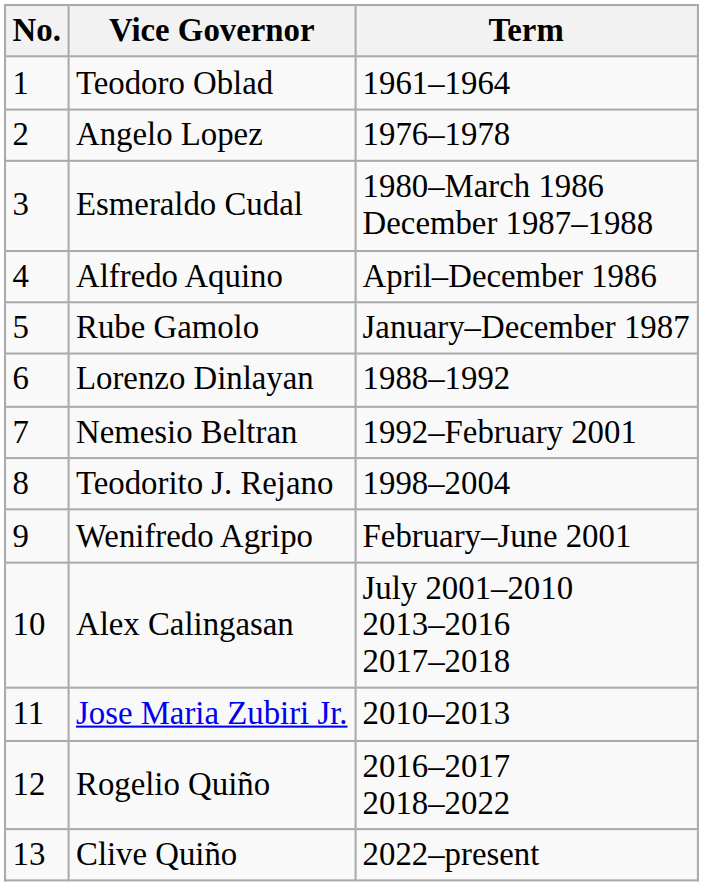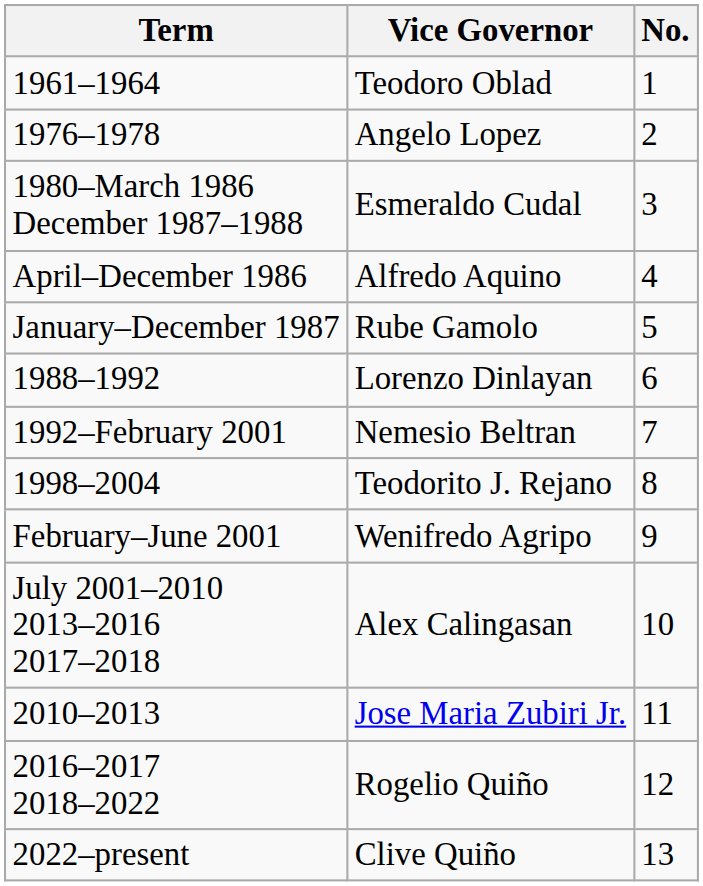 <table class="wikitable">
 <tr>
+<th>Term</th>
+<th>Vice Governor</th>
 <th>No.</th>
-<th>Vice Governor</th>
-<th>Term</th>
 </tr>
 <tr>
+<td>1961–1964</td>
+<td>Teodoro Oblad</td>
 <td>1</td>
-<td>Teodoro Oblad</td>
-<td>1961–1964</td>
 </tr>
 <tr>
+<td>1976–1978</td>
+<td>Angelo Lopez</td>
 <td>2</td>
-<td>Angelo Lopez</td>
-<td>1976–1978</td>
 </tr>
 <tr>
+<td>1980–March 1986<br>December 1987–1988</td>
+<td>Esmeraldo Cudal</td>
 <td>3</td>
-<td>Esmeraldo Cudal</td>
-<td>1980–March 1986<br>December 1987–1988</td>
 </tr>
 <tr>
+<td>April–December 1986</td>
+<td>Alfredo Aquino</td>
 <td>4</td>
-<td>Alfredo Aquino</td>
-<td>April–December 1986</td>
 </tr>
 <tr>
+<td>January–December 1987</td>
+<td>Rube Gamolo</td>
 <td>5</td>
-<td>Rube Gamolo</td>
-<td>January–December 1987</td>
 </tr>
 <tr>
+<td>1988–1992</td>
+<td>Lorenzo Dinlayan</td>
 <td>6</td>
-<td>Lorenzo Dinlayan</td>
-<td>1988–1992</td>
 </tr>
 <tr>
+<td>1992–February 2001</td>
+<td>Nemesio Beltran</td>
 <td>7</td>
-<td>Nemesio Beltran</td>
-<td>1992–February 2001</td>
 </tr>
 <tr>
+<td>1998–2004</td>
+<td>Teodorito J. Rejano</td>
 <td>8</td>
-<td>Teodorito J. Rejano</td>
-<td>1998–2004</td>
 </tr>
 <tr>
+<td>February–June 2001</td>
+<td>Wenifredo Agripo</td>
 <td>9</td>
-<td>Wenifredo Agripo</td>
-<td>February–June 2001</td>
 </tr>
 <tr>
+<td>July 2001–2010<br>2013–2016<br>2017–2018</td>
+<td>Alex Calingasan</td>
 <td>10</td>
-<td>Alex Calingasan</td>
-<td>July 2001–2010<br>2013–2016<br>2017–2018</td>
 </tr>
 <tr>
+<td>2010–2013</td>
+<td><a href='#'>Jose Maria Zubiri Jr.</a></td>
 <td>11</td>
-<td><a href='#'>Jose Maria Zubiri Jr.</a></td>
-<td>2010–2013</td>
 </tr>
 <tr>
+<td>2016–2017<br>2018–2022</td>
+<td>Rogelio Quiño</td>
 <td>12</td>
-<td>Rogelio Quiño</td>
-<td>2016–2017<br>2018–2022</td>
 </tr>
 <tr>
+<td>2022–present</td>
+<td>Clive Quiño</td>
 <td>13</td>
-<td>Clive Quiño</td>
-<td>2022–present</td>
 </tr>
 </table>
